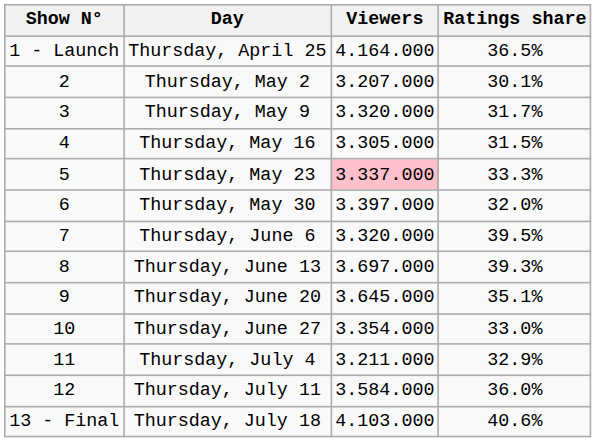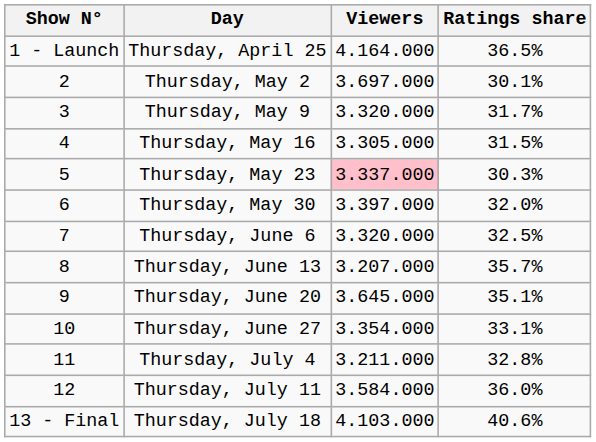 <table class="wikitable sortable centre" style="text-align:center;font-size:90%;">
 <tr>
 <th>Show N°</th>
 <th>Day</th>
 <th>Viewers</th>
 <th>Ratings share</th>
 </tr>
 <tr>
 <td>1 - Launch</td>
 <td>Thursday, April 25</td>
 <td>4.164.000</td>
 <td>36.5%</td>
 </tr>
 <tr>
 <td>2</td>
 <td>Thursday, May 2</td>
-<td>3.207.000</td>
+<td>3.697.000</td>
 <td>30.1%</td>
 </tr>
 <tr>
 <td>3</td>
 <td>Thursday, May 9</td>
 <td>3.320.000</td>
 <td>31.7%</td>
 </tr>
 <tr>
 <td>4</td>
 <td>Thursday, May 16</td>
 <td>3.305.000</td>
 <td>31.5%</td>
 </tr>
 <tr>
 <td>5</td>
 <td>Thursday, May 23</td>
 <td style="background: pink;">3.337.000</td>
-<td>33.3%</td>
+<td>30.3%</td>
 </tr>
 <tr>
 <td>6</td>
 <td>Thursday, May 30</td>
 <td>3.397.000</td>
 <td>32.0%</td>
 </tr>
 <tr>
 <td>7</td>
 <td>Thursday, June 6</td>
 <td>3.320.000</td>
-<td>39.5%</td>
+<td>32.5%</td>
 </tr>
 <tr>
 <td>8</td>
 <td>Thursday, June 13</td>
-<td>3.697.000</td>
-<td>39.3%</td>
+<td>3.207.000</td>
+<td>35.7%</td>
 </tr>
 <tr>
 <td>9</td>
 <td>Thursday, June 20</td>
 <td>3.645.000</td>
 <td>35.1%</td>
 </tr>
 <tr>
 <td>10</td>
 <td>Thursday, June 27</td>
 <td>3.354.000</td>
-<td>33.0%</td>
+<td>33.1%</td>
 </tr>
 <tr>
 <td>11</td>
 <td>Thursday, July 4</td>
 <td>3.211.000</td>
-<td>32.9%</td>
+<td>32.8%</td>
 </tr>
 <tr>
 <td>12</td>
 <td>Thursday, July 11</td>
 <td>3.584.000</td>
 <td>36.0%</td>
 </tr>
 <tr>
 <td>13 - Final</td>
 <td>Thursday, July 18</td>
 <td>4.103.000</td>
 <td>40.6%</td>
 </tr>
 </table>
